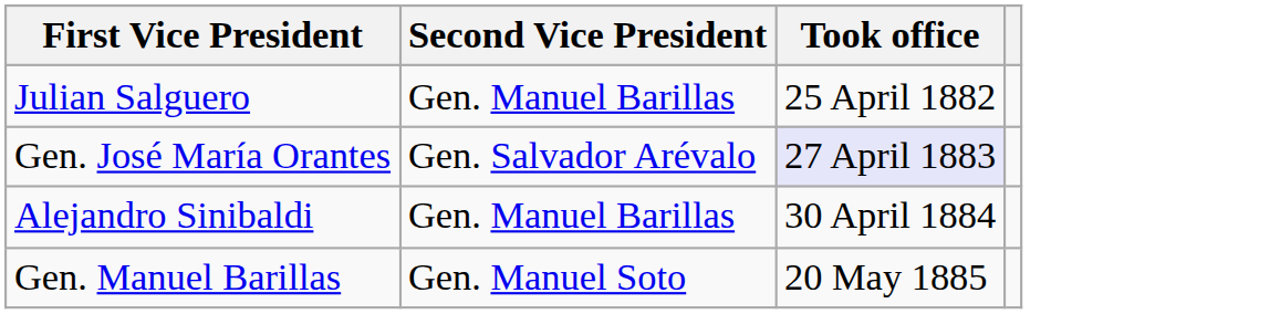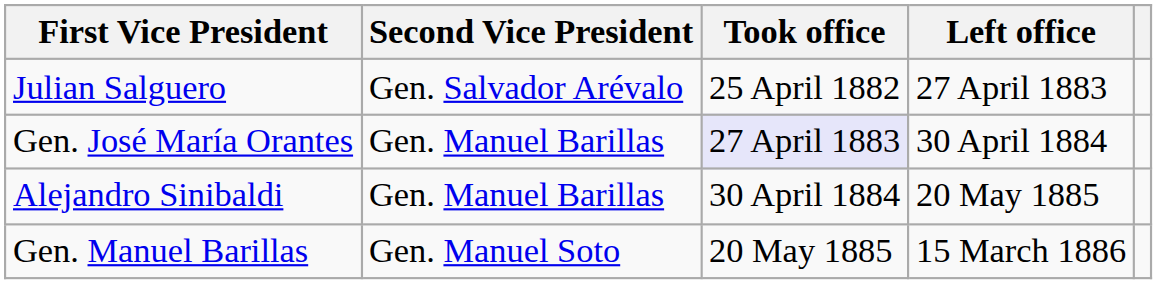 <table class="wikitable">
 <tr>
 <th>First Vice President</th>
 <th>Second Vice President</th>
 <th>Took office</th>
+<th>Left office</th>
 <th></th>
 </tr>
 <tr>
 <td><a href='#'>Julian Salguero</a></td>
-<td>Gen. <a href='#'>Manuel Barillas</a></td>
+<td>Gen. <a href='#'>Salvador Arévalo</a></td>
 <td>25 April 1882</td>
+<td>27 April 1883</td>
 <td></td>
 </tr>
 <tr>
 <td>Gen. <a href='#'>José María Orantes</a></td>
-<td>Gen. <a href='#'>Salvador Arévalo</a></td>
+<td>Gen. <a href='#'>Manuel Barillas</a></td>
 <td style="background: lavender;">27 April 1883</td>
+<td>30 April 1884</td>
 <td></td>
 </tr>
 <tr>
 <td><a href='#'>Alejandro Sinibaldi</a></td>
 <td>Gen. <a href='#'>Manuel Barillas</a></td>
 <td>30 April 1884</td>
+<td>20 May 1885</td>
 <td></td>
 </tr>
 <tr>
 <td>Gen. <a href='#'>Manuel Barillas</a></td>
 <td>Gen. <a href='#'>Manuel Soto</a></td>
 <td>20 May 1885</td>
+<td>15 March 1886</td>
 <td></td>
 </tr>
 </table>
